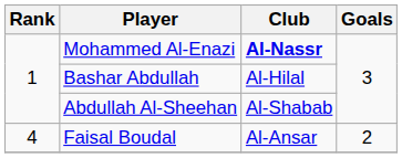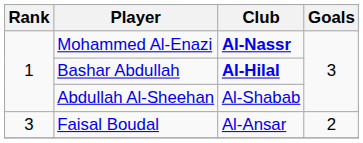 <table class="wikitable sortable" style="text-align:center">
 <tr>
 <th>Rank</th>
 <th>Player</th>
 <th>Club</th>
 <th>Goals</th>
 </tr>
 <tr>
 <td rowspan=3>1</td>
 <td align="left"> <a href='#'>Mohammed Al-Enazi</a></td>
 <td align="left"><strong><a href='#'>Al-Nassr</a></strong></td>
 <td rowspan=3>3</td>
 </tr>
 <tr>
 <td align="left"> <a href='#'>Bashar Abdullah</a></td>
-<td align="left"><a href='#'>Al-Hilal</a></td>
+<td align="left"><strong><a href='#'>Al-Hilal</a></strong></td>
 </tr>
 <tr>
 <td align="left"> <a href='#'>Abdullah Al-Sheehan</a></td>
 <td align="left"><a href='#'>Al-Shabab</a></td>
 </tr>
 <tr>
-<td>4</td>
+<td>3</td>
 <td align="left"> <a href='#'>Faisal Boudal</a></td>
 <td align="left"><a href='#'>Al-Ansar</a></td>
 <td>2</td>
 </tr>
 <tr>
 </tr>
 </table>
